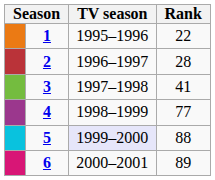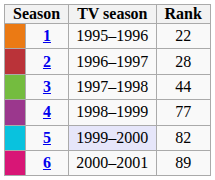 <table class="wikitable" style="text-align: center;">
 <tr>
 <th style="padding: 0 8px;" colspan="2">Season</th>
 <th style="padding: 0 8px;">TV season</th>
 <th style="padding: 0 8px;">Rank</th>
 </tr>
 <tr>
 <td style="background: #eb7a14;"></td>
 <td><strong><a href='#'>1</a></strong></td>
 <td>1995–1996</td>
 <td>22</td>
 </tr>
 <tr>
 <td style="background: #ba3339;"></td>
 <td><strong><a href='#'>2</a></strong></td>
 <td>1996–1997</td>
 <td>28</td>
 </tr>
 <tr>
 <td style="background: #74bc3f;"></td>
 <td><strong><a href='#'>3</a></strong></td>
 <td>1997–1998</td>
-<td>41</td>
+<td>44</td>
 </tr>
 <tr>
 <td style="background: #9b378d;"></td>
 <td><strong><a href='#'>4</a></strong></td>
 <td>1998–1999</td>
 <td>77</td>
 </tr>
 <tr>
 <td style="background: #09c2de;"></td>
 <td><strong><a href='#'>5</a></strong></td>
 <td style="background: lavender;">1999–2000</td>
-<td>88</td>
+<td>82</td>
 </tr>
 <tr>
 <td style="background: #d81676;"></td>
 <td><strong><a href='#'>6</a></strong></td>
 <td>2000–2001</td>
 <td>89</td>
 </tr>
 </table>
